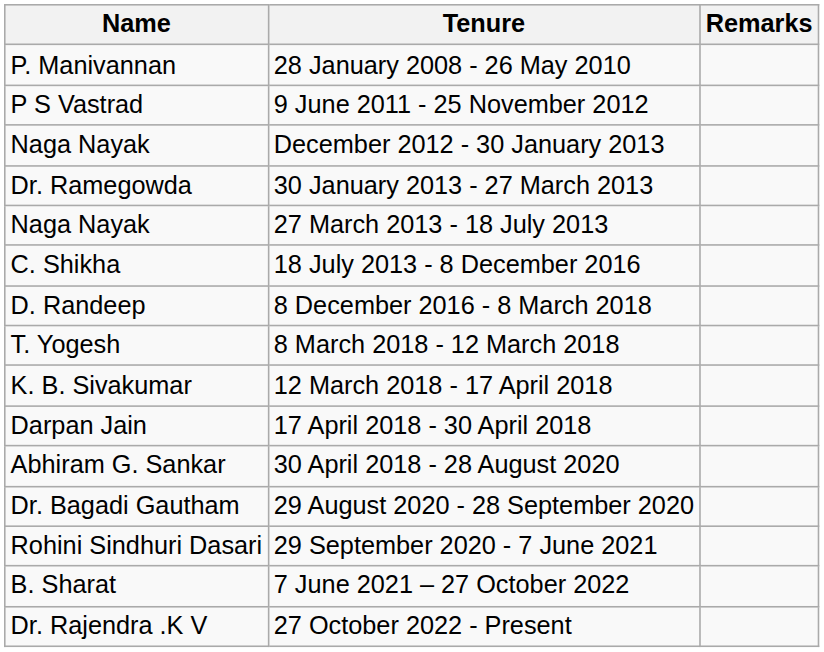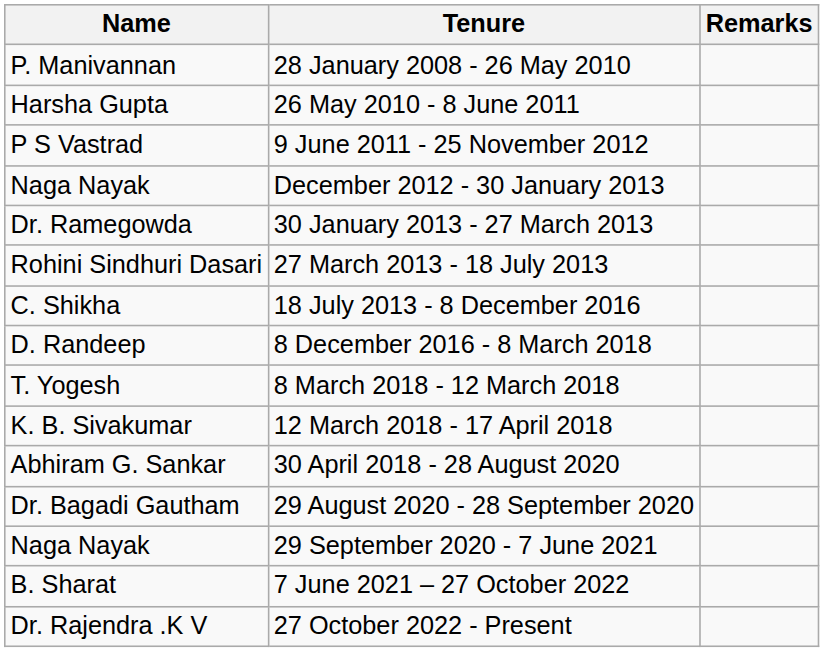 <table class="wikitable">
 <tr>
 <th>Name</th>
 <th>Tenure</th>
 <th>Remarks</th>
 </tr>
 <tr>
 <td>P. Manivannan</td>
 <td>28 January 2008 - 26 May 2010</td>
+<td></td>
+</tr>
+<tr>
+<td>Harsha Gupta</td>
+<td>26 May 2010 - 8 June 2011</td>
 <td></td>
 </tr>
 <tr>
 <td>P S Vastrad</td>
 <td>9 June 2011 - 25 November 2012</td>
 <td></td>
 </tr>
 <tr>
 <td>Naga Nayak</td>
 <td>December 2012 - 30 January 2013</td>
 <td></td>
 </tr>
 <tr>
 <td>Dr. Ramegowda</td>
 <td>30 January 2013 - 27 March 2013</td>
 <td></td>
 </tr>
 <tr>
-<td>Naga Nayak</td>
+<td>Rohini Sindhuri Dasari</td>
 <td>27 March 2013 - 18 July 2013</td>
 <td></td>
 </tr>
 <tr>
 <td>C. Shikha</td>
 <td>18 July 2013 - 8 December 2016</td>
 <td></td>
 </tr>
 <tr>
 <td>D. Randeep</td>
 <td>8 December 2016 - 8 March 2018</td>
 <td></td>
 </tr>
 <tr>
 <td>T. Yogesh</td>
 <td>8 March 2018 - 12 March 2018</td>
 <td></td>
 </tr>
 <tr>
 <td>K. B. Sivakumar</td>
 <td>12 March 2018 - 17 April 2018</td>
 <td></td>
 </tr>
 <tr>
-<td>Darpan Jain</td>
-<td>17 April 2018 - 30 April 2018</td>
-<td></td>
-</tr>
-<tr>
 <td>Abhiram G. Sankar</td>
 <td>30 April 2018 - 28 August 2020</td>
 <td></td>
 </tr>
 <tr>
 <td>Dr. Bagadi Gautham</td>
 <td>29 August 2020 - 28 September 2020</td>
 <td></td>
 </tr>
 <tr>
-<td>Rohini Sindhuri Dasari</td>
+<td>Naga Nayak</td>
 <td>29 September 2020 - 7 June 2021</td>
 <td></td>
 </tr>
 <tr>
 <td>B. Sharat</td>
 <td>7 June 2021 – 27 October 2022</td>
 <td></td>
 </tr>
 <tr>
 <td>Dr. Rajendra .K V</td>
 <td>27 October 2022 - Present</td>
 <td></td>
 </tr>
 </table>
